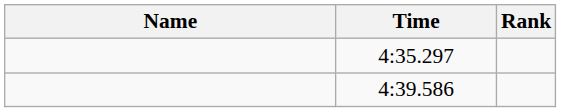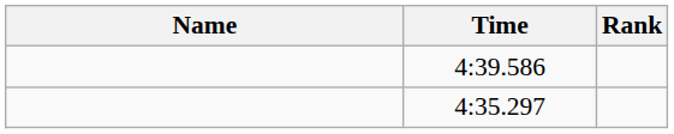 <table class="wikitable" style="text-align:center;">
 <tr>
 <th style="width:15em">Name</th>
 <th style="width:7em">Time</th>
 <th>Rank</th>
 </tr>
 <tr>
 <td align="left"></td>
-<td>4:35.297</td>
+<td>4:39.586</td>
 <td></td>
 </tr>
 <tr>
 <td align="left"></td>
-<td>4:39.586</td>
+<td>4:35.297</td>
 <td></td>
 </tr>
 </table>
